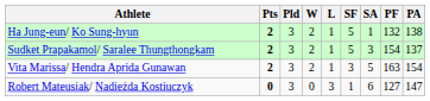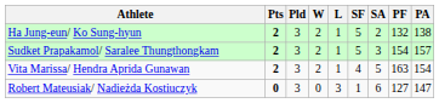 <table class=wikitable style="text-align:center">
 <tr>
 <th width=350>Athlete</th>
 <th width=20>Pts</th>
 <th width=20>Pld</th>
 <th width=20>W</th>
 <th width=20>L</th>
 <th width=20>SF</th>
 <th width=20>SA</th>
 <th width=20>PF</th>
 <th width=20>PA</th>
 </tr>
 <tr bgcolor=ccffcc>
 <td style="text-align:left"> <a href='#'>Ha Jung-eun</a>/ <a href='#'>Ko Sung-hyun</a></td>
 <td><strong>2</strong></td>
 <td>3</td>
 <td>2</td>
 <td>1</td>
 <td>5</td>
-<td>1</td>
+<td>2</td>
 <td>132</td>
 <td>138</td>
 </tr>
 <tr bgcolor=ccffcc>
 <td style="text-align:left"> <a href='#'>Sudket Prapakamol</a>/ <a href='#'>Saralee Thungthongkam</a></td>
 <td><strong>2</strong></td>
 <td>3</td>
 <td>2</td>
 <td>1</td>
 <td>5</td>
 <td>3</td>
 <td>154</td>
-<td>137</td>
+<td>157</td>
 </tr>
 <tr bgcolor=>
 <td style="text-align:left"> <a href='#'>Vita Marissa</a>/ <a href='#'>Hendra Aprida Gunawan</a></td>
 <td><strong>2</strong></td>
 <td>3</td>
 <td>2</td>
 <td>1</td>
-<td>3</td>
+<td>4</td>
 <td>5</td>
 <td>163</td>
 <td>154</td>
 </tr>
 <tr bgcolor=>
 <td style="text-align:left"> <a href='#'>Robert Mateusiak</a>/ <a href='#'>Nadieżda Kostiuczyk</a></td>
 <td><strong>0</strong></td>
 <td>3</td>
 <td>0</td>
 <td>3</td>
 <td>1</td>
 <td>6</td>
 <td>127</td>
 <td>147</td>
 </tr>
 </table>
